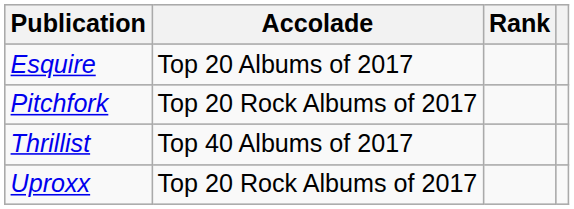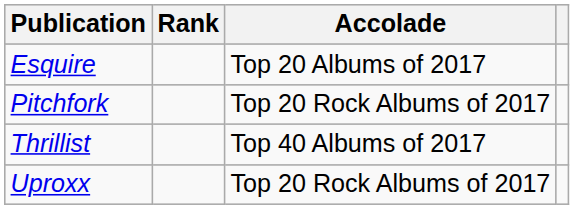 <table class="sortable wikitable">
 <tr>
 <th>Publication</th>
+<th>Rank</th>
 <th>Accolade</th>
-<th>Rank</th>
 <th class="unsortable"></th>
 </tr>
 <tr>
 <td><em><a href='#'>Esquire</a></em></td>
+<td></td>
 <td>Top 20 Albums of 2017</td>
-<td></td>
 <td></td>
 </tr>
 <tr>
 <td><em><a href='#'>Pitchfork</a></em></td>
+<td></td>
 <td>Top 20 Rock Albums of 2017</td>
-<td></td>
 <td></td>
 </tr>
 <tr>
 <td><em><a href='#'>Thrillist</a></em></td>
+<td></td>
 <td>Top 40 Albums of 2017</td>
-<td></td>
 <td></td>
 </tr>
 <tr>
 <td><em><a href='#'>Uproxx</a></em></td>
+<td></td>
 <td>Top 20 Rock Albums of 2017</td>
-<td></td>
 <td></td>
 </tr>
 </table>
